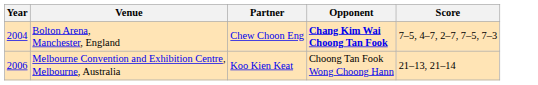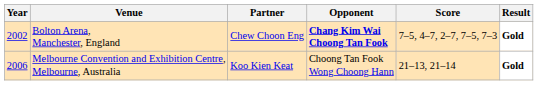 <table class="sortable wikitable" style="font-size: 90%;">
 <tr>
 <th>Year</th>
 <th>Venue</th>
 <th>Partner</th>
 <th>Opponent</th>
 <th>Score</th>
+<th>Result</th>
 </tr>
 <tr style="background:#FFE4B5">
-<td align="center"><a href='#'>2004</a></td>
+<td align="center"><a href='#'>2002</a></td>
 <td align="left"><a href='#'>Bolton Arena</a>,<br><a href='#'>Manchester</a>, England</td>
 <td align="left"> <a href='#'>Chew Choon Eng</a></td>
 <td align="left"><strong> <a href='#'>Chang Kim Wai</a><br> <a href='#'>Choong Tan Fook</a></strong></td>
 <td align="left">7–5, 4–7, 2–7, 7–5, 7–3</td>
+<td style="text-align:left; background:white"> <strong>Gold</strong></td>
 </tr>
 <tr style="background:#FFE4B5">
 <td align="center"><a href='#'>2006</a></td>
 <td align="left"><a href='#'>Melbourne Convention and Exhibition Centre</a>,<br><a href='#'>Melbourne</a>, Australia</td>
 <td align="left"> <a href='#'>Koo Kien Keat</a></td>
 <td align="left"> Choong Tan Fook<br> <a href='#'>Wong Choong Hann</a></td>
 <td align="left">21–13, 21–14</td>
+<td style="text-align:left; background:white"> <strong>Gold</strong></td>
 </tr>
 </table>
